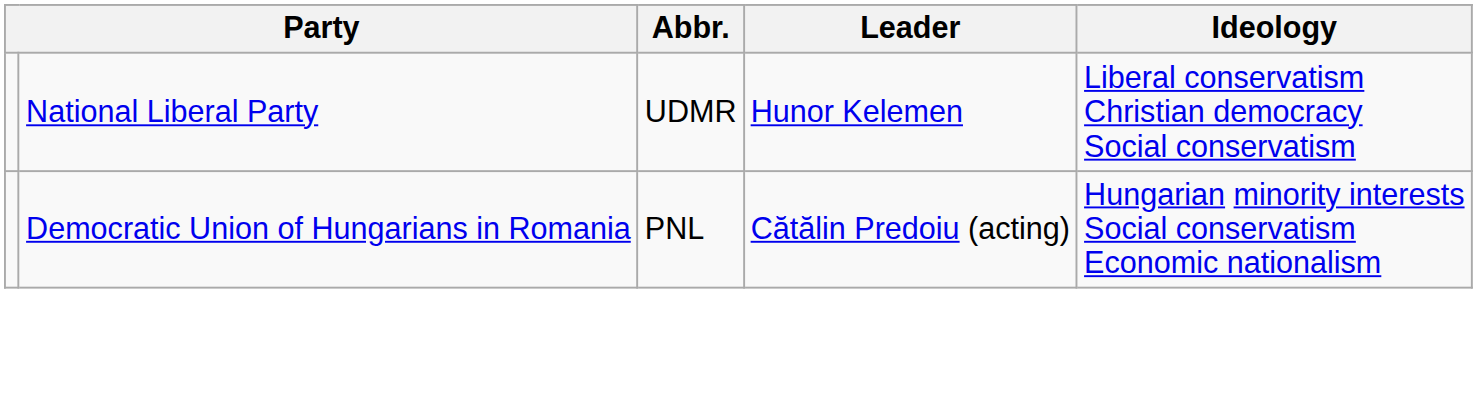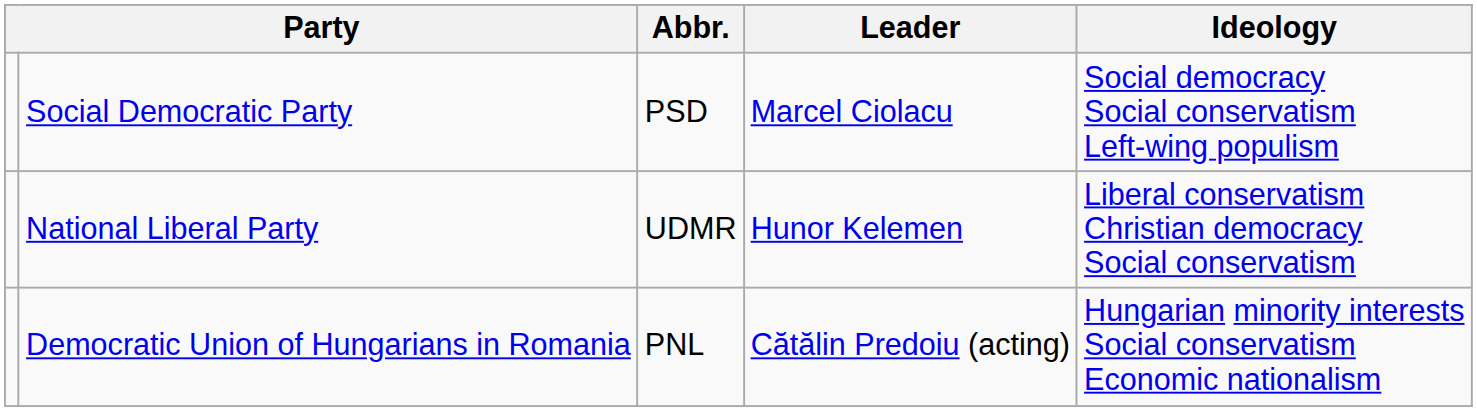 <table class="wikitable sortable">
 <tr>
 <th colspan="2">Party</th>
 <th>Abbr.</th>
 <th>Leader</th>
 <th>Ideology</th>
+</tr>
+<tr>
+<td bgcolor=></td>
+<td><a href='#'>Social Democratic Party</a></td>
+<td>PSD</td>
+<td><a href='#'>Marcel Ciolacu</a></td>
+<td><a href='#'>Social democracy</a><br><a href='#'>Social conservatism</a><br><a href='#'>Left-wing populism</a></td>
 </tr>
 <tr>
 <td bgcolor=></td>
 <td><a href='#'>National Liberal Party</a></td>
 <td>UDMR</td>
 <td><a href='#'>Hunor Kelemen</a></td>
 <td><a href='#'>Liberal conservatism</a><br><a href='#'>Christian democracy</a><br><a href='#'>Social conservatism</a></td>
 </tr>
 <tr>
 <td bgcolor=></td>
 <td><a href='#'>Democratic Union of Hungarians in Romania</a></td>
 <td>PNL</td>
 <td><a href='#'>Cătălin Predoiu</a> (acting)</td>
 <td><a href='#'>Hungarian</a> <a href='#'>minority interests</a><br><a href='#'>Social conservatism</a><br><a href='#'>Economic nationalism</a></td>
 </tr>
 </table>
